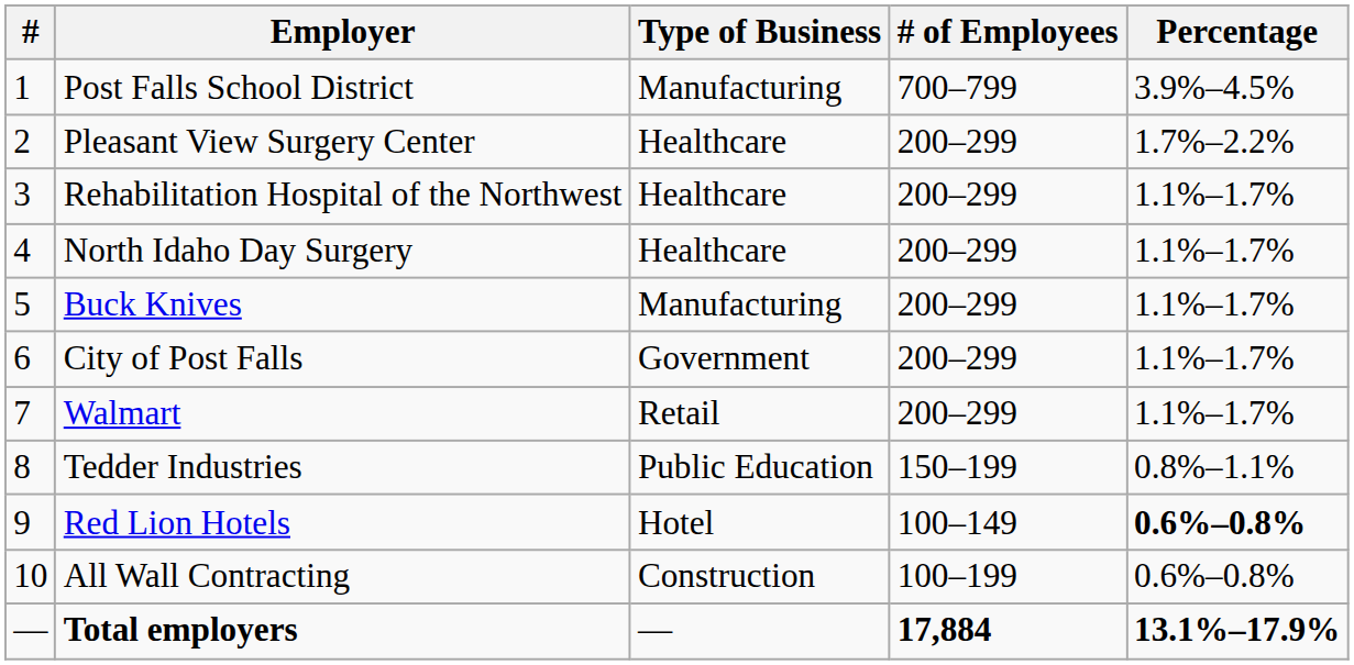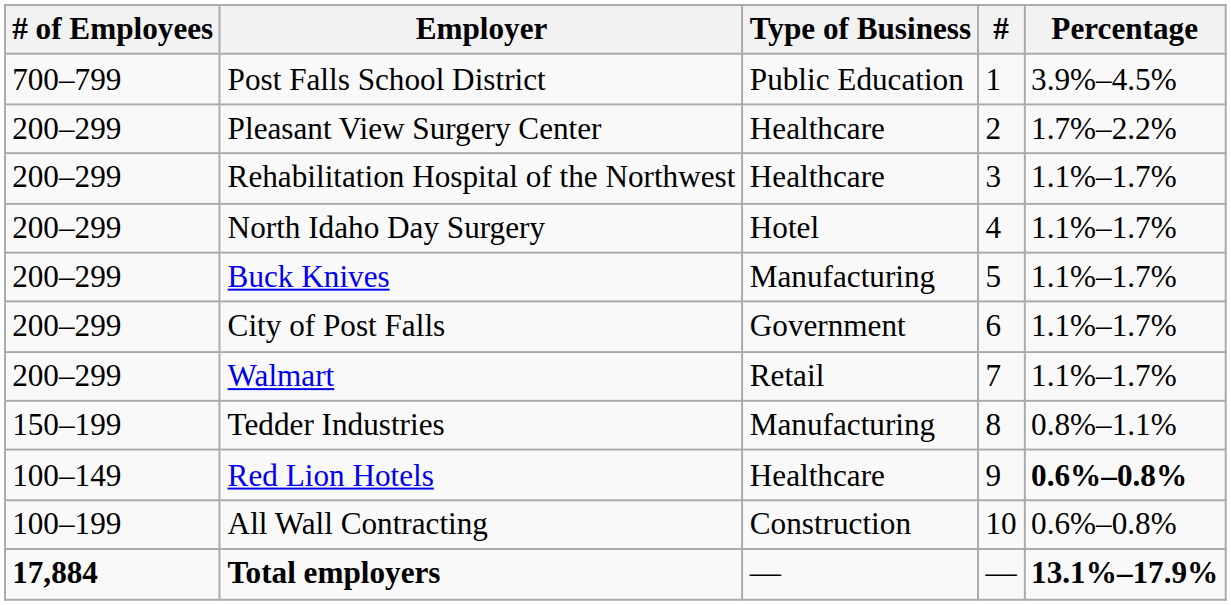 <table class="wikitable">
 <tr>
-<th>#</th>
+<th># of Employees</th>
 <th>Employer</th>
 <th>Type of Business</th>
-<th># of Employees</th>
+<th>#</th>
 <th>Percentage</th>
 </tr>
 <tr>
+<td>700–799</td>
+<td>Post Falls School District</td>
+<td>Public Education</td>
 <td>1</td>
-<td>Post Falls School District</td>
-<td>Manufacturing</td>
-<td>700–799</td>
 <td>3.9%–4.5%</td>
 </tr>
 <tr>
-<td>2</td>
+<td>200–299</td>
 <td>Pleasant View Surgery Center</td>
 <td>Healthcare</td>
-<td>200–299</td>
+<td>2</td>
 <td>1.7%–2.2%</td>
 </tr>
 <tr>
-<td>3</td>
+<td>200–299</td>
 <td>Rehabilitation Hospital of the Northwest</td>
 <td>Healthcare</td>
-<td>200–299</td>
+<td>3</td>
 <td>1.1%–1.7%</td>
 </tr>
 <tr>
+<td>200–299</td>
+<td>North Idaho Day Surgery</td>
+<td>Hotel</td>
 <td>4</td>
-<td>North Idaho Day Surgery</td>
-<td>Healthcare</td>
-<td>200–299</td>
 <td>1.1%–1.7%</td>
 </tr>
 <tr>
-<td>5</td>
+<td>200–299</td>
 <td><a href='#'>Buck Knives</a></td>
 <td>Manufacturing</td>
-<td>200–299</td>
+<td>5</td>
 <td>1.1%–1.7%</td>
 </tr>
 <tr>
-<td>6</td>
+<td>200–299</td>
 <td>City of Post Falls</td>
 <td>Government</td>
-<td>200–299</td>
+<td>6</td>
 <td>1.1%–1.7%</td>
 </tr>
 <tr>
-<td>7</td>
+<td>200–299</td>
 <td><a href='#'>Walmart</a></td>
 <td>Retail</td>
-<td>200–299</td>
+<td>7</td>
 <td>1.1%–1.7%</td>
 </tr>
 <tr>
+<td>150–199</td>
+<td>Tedder Industries</td>
+<td>Manufacturing</td>
 <td>8</td>
-<td>Tedder Industries</td>
-<td>Public Education</td>
-<td>150–199</td>
 <td>0.8%–1.1%</td>
 </tr>
 <tr>
+<td>100–149</td>
+<td><a href='#'>Red Lion Hotels</a></td>
+<td>Healthcare</td>
 <td>9</td>
-<td><a href='#'>Red Lion Hotels</a></td>
-<td>Hotel</td>
-<td>100–149</td>
 <td><strong>0.6%–0.8%</strong></td>
 </tr>
 <tr>
-<td>10</td>
+<td>100–199</td>
 <td>All Wall Contracting</td>
 <td>Construction</td>
-<td>100–199</td>
+<td>10</td>
 <td>0.6%–0.8%</td>
 </tr>
 <tr>
-<td>—</td>
+<td><strong>17,884</strong></td>
 <td><strong>Total employers</strong></td>
 <td>—</td>
-<td><strong>17,884</strong></td>
+<td>—</td>
 <td><strong>13.1%–17.9%</strong></td>
 </tr>
 </table>
